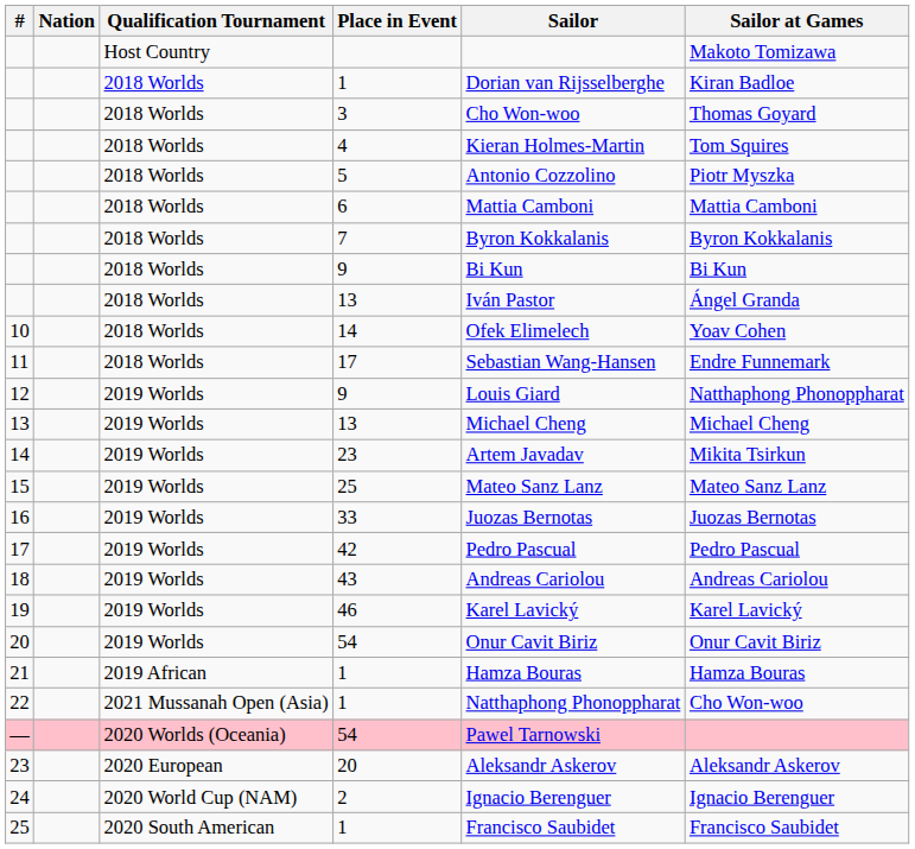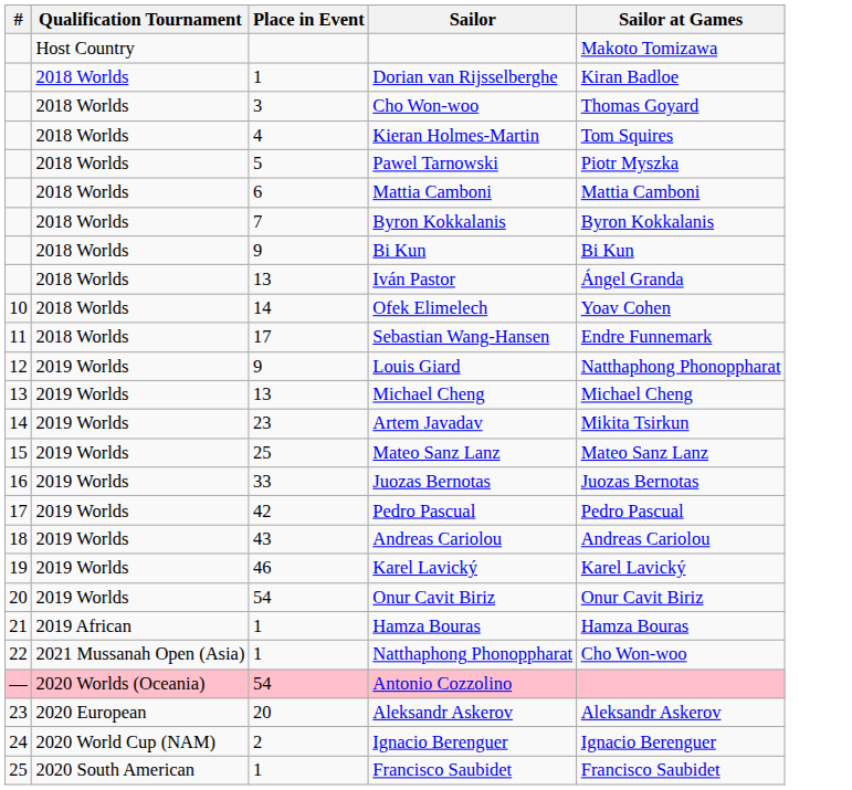 <table class="sortable wikitable">
 <tr>
 <th>#</th>
-<th>Nation</th>
 <th>Qualification Tournament</th>
 <th>Place in Event</th>
 <th>Sailor</th>
 <th>Sailor at Games</th>
 </tr>
 <tr>
-<td></td>
 <td></td>
 <td>Host Country</td>
 <td></td>
 <td></td>
 <td><a href='#'>Makoto Tomizawa</a></td>
 </tr>
 <tr>
 <td></td>
-<td></td>
 <td><a href='#'>2018 Worlds</a></td>
 <td>1</td>
 <td><a href='#'>Dorian van Rijsselberghe</a></td>
 <td><a href='#'>Kiran Badloe</a></td>
 </tr>
 <tr>
-<td></td>
 <td></td>
 <td>2018 Worlds</td>
 <td>3</td>
 <td><a href='#'>Cho Won-woo</a></td>
 <td><a href='#'>Thomas Goyard</a></td>
 </tr>
 <tr>
 <td></td>
-<td></td>
 <td>2018 Worlds</td>
 <td>4</td>
 <td><a href='#'>Kieran Holmes-Martin</a></td>
 <td><a href='#'>Tom Squires</a></td>
 </tr>
 <tr>
 <td></td>
-<td></td>
 <td>2018 Worlds</td>
 <td>5</td>
-<td><a href='#'>Antonio Cozzolino</a></td>
+<td><a href='#'>Pawel Tarnowski</a></td>
 <td><a href='#'>Piotr Myszka</a></td>
 </tr>
 <tr>
-<td></td>
 <td></td>
 <td>2018 Worlds</td>
 <td>6</td>
 <td><a href='#'>Mattia Camboni</a></td>
 <td><a href='#'>Mattia Camboni</a></td>
 </tr>
 <tr>
 <td></td>
-<td></td>
 <td>2018 Worlds</td>
 <td>7</td>
 <td><a href='#'>Byron Kokkalanis</a></td>
 <td><a href='#'>Byron Kokkalanis</a></td>
 </tr>
 <tr>
-<td></td>
 <td></td>
 <td>2018 Worlds</td>
 <td>9</td>
 <td><a href='#'>Bi Kun</a></td>
 <td><a href='#'>Bi Kun</a></td>
 </tr>
 <tr>
 <td></td>
-<td></td>
 <td>2018 Worlds</td>
 <td>13</td>
 <td><a href='#'>Iván Pastor</a></td>
 <td><a href='#'>Ángel Granda</a></td>
 </tr>
 <tr>
 <td>10</td>
-<td></td>
 <td>2018 Worlds</td>
 <td>14</td>
 <td><a href='#'>Ofek Elimelech</a></td>
 <td><a href='#'>Yoav Cohen</a></td>
 </tr>
 <tr>
 <td>11</td>
-<td></td>
 <td>2018 Worlds</td>
 <td>17</td>
 <td><a href='#'>Sebastian Wang-Hansen</a></td>
 <td><a href='#'>Endre Funnemark</a></td>
 </tr>
 <tr>
 <td>12</td>
-<td></td>
 <td>2019 Worlds</td>
 <td>9</td>
 <td><a href='#'>Louis Giard</a></td>
 <td><a href='#'>Natthaphong Phonoppharat</a></td>
 </tr>
 <tr>
 <td>13</td>
-<td></td>
 <td>2019 Worlds</td>
 <td>13</td>
 <td><a href='#'>Michael Cheng</a></td>
 <td><a href='#'>Michael Cheng</a></td>
 </tr>
 <tr>
 <td>14</td>
-<td></td>
 <td>2019 Worlds</td>
 <td>23</td>
 <td><a href='#'>Artem Javadav</a></td>
 <td><a href='#'>Mikita Tsirkun</a></td>
 </tr>
 <tr>
 <td>15</td>
-<td></td>
 <td>2019 Worlds</td>
 <td>25</td>
 <td><a href='#'>Mateo Sanz Lanz</a></td>
 <td><a href='#'>Mateo Sanz Lanz</a></td>
 </tr>
 <tr>
 <td>16</td>
-<td></td>
 <td>2019 Worlds</td>
 <td>33</td>
 <td><a href='#'>Juozas Bernotas</a></td>
 <td><a href='#'>Juozas Bernotas</a></td>
 </tr>
 <tr>
 <td>17</td>
-<td></td>
 <td>2019 Worlds</td>
 <td>42</td>
 <td><a href='#'>Pedro Pascual</a></td>
 <td><a href='#'>Pedro Pascual</a></td>
 </tr>
 <tr>
 <td>18</td>
-<td></td>
 <td>2019 Worlds</td>
 <td>43</td>
 <td><a href='#'>Andreas Cariolou</a></td>
 <td><a href='#'>Andreas Cariolou</a></td>
 </tr>
 <tr>
 <td>19</td>
-<td></td>
 <td>2019 Worlds</td>
 <td>46</td>
 <td><a href='#'>Karel Lavický</a></td>
 <td><a href='#'>Karel Lavický</a></td>
 </tr>
 <tr>
 <td>20</td>
-<td></td>
 <td>2019 Worlds</td>
 <td>54</td>
 <td><a href='#'>Onur Cavit Biriz</a></td>
 <td><a href='#'>Onur Cavit Biriz</a></td>
 </tr>
 <tr>
 <td>21</td>
-<td></td>
 <td>2019 African</td>
 <td>1</td>
 <td><a href='#'>Hamza Bouras</a></td>
 <td><a href='#'>Hamza Bouras</a></td>
 </tr>
 <tr>
 <td>22</td>
-<td></td>
 <td>2021 Mussanah Open (Asia)</td>
 <td>1</td>
 <td><a href='#'>Natthaphong Phonoppharat</a></td>
 <td><a href='#'>Cho Won-woo</a></td>
 </tr>
 <tr style="background:pink;">
 <td>—</td>
-<td></td>
 <td>2020 Worlds (Oceania)</td>
 <td>54</td>
-<td><a href='#'>Pawel Tarnowski</a></td>
+<td><a href='#'>Antonio Cozzolino</a></td>
 <td></td>
 </tr>
 <tr>
 <td>23</td>
-<td></td>
 <td>2020 European</td>
 <td>20</td>
 <td><a href='#'>Aleksandr Askerov</a></td>
 <td><a href='#'>Aleksandr Askerov</a></td>
 </tr>
 <tr>
 <td>24</td>
-<td></td>
 <td>2020 World Cup (NAM)</td>
 <td>2</td>
 <td><a href='#'>Ignacio Berenguer</a></td>
 <td><a href='#'>Ignacio Berenguer</a></td>
 </tr>
 <tr>
 <td>25</td>
-<td></td>
 <td>2020 South American</td>
 <td>1</td>
 <td><a href='#'>Francisco Saubidet</a></td>
 <td><a href='#'>Francisco Saubidet</a></td>
 </tr>
 </table>
